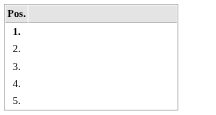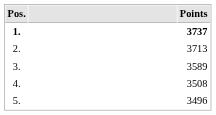 <table cellspacing="1" cellpadding="3" style="border:1px solid #AAAAAA;font-size:90%">
 <tr bgcolor="#E4E4E4">
 <th style="border-bottom:1px solid #AAAAAA" width=10>Pos.</th>
 <th style="border-bottom:1px solid #AAAAAA" width=200></th>
+<th style="border-bottom:1px solid #AAAAAA" width=20>Points</th>
 </tr>
 <tr>
 <td align="center"><strong>1.</strong></td>
 <td><strong></strong></td>
+<td align="right"><strong>3737</strong></td>
 </tr>
 <tr>
 <td align="center">2.</td>
 <td></td>
+<td align="right">3713</td>
 </tr>
 <tr>
 <td align="center">3.</td>
 <td></td>
+<td align="right">3589</td>
 </tr>
 <tr>
 <td align="center">4.</td>
 <td></td>
+<td align="right">3508</td>
 </tr>
 <tr>
 <td align="center">5.</td>
 <td></td>
+<td align="right">3496</td>
 </tr>
 </table>
